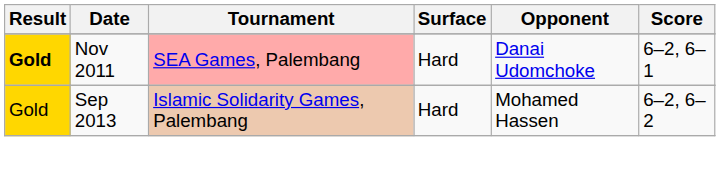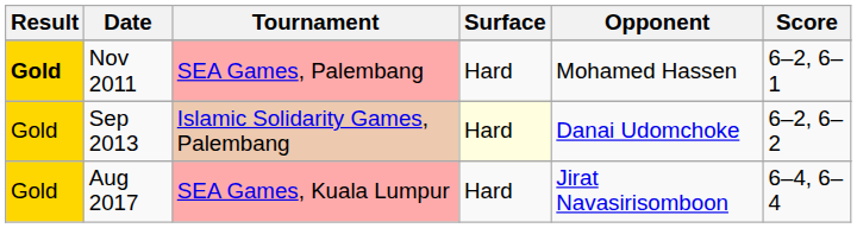 <table class="sortable wikitable">
 <tr>
 <th>Result</th>
 <th>Date</th>
 <th>Tournament</th>
 <th>Surface</th>
 <th>Opponent</th>
 <th class="unsortable">Score</th>
 </tr>
 <tr>
 </tr>
 <tr>
 <td style="background:gold;"><strong>Gold</strong></td>
 <td>Nov 2011</td>
 <td style="background:#FFAAAA"><a href='#'>SEA Games</a>, Palembang</td>
 <td>Hard</td>
-<td> <a href='#'>Danai Udomchoke</a></td>
+<td> Mohamed Hassen</td>
 <td>6–2, 6–1</td>
 </tr>
 <tr>
 </tr>
 <tr>
 <td style="background:gold;">Gold</td>
 <td>Sep 2013</td>
 <td style="background:#EDC9Af"><a href='#'>Islamic Solidarity Games</a>, Palembang</td>
-<td>Hard</td>
-<td> Mohamed Hassen</td>
+<td style="background: lightyellow;">Hard</td>
+<td> <a href='#'>Danai Udomchoke</a></td>
 <td>6–2, 6–2</td>
 </tr>
 <tr>
 </tr>
+<tr>
+<td style="background:gold;">Gold</td>
+<td>Aug 2017</td>
+<td style="background:#FFAAAA"><a href='#'>SEA Games</a>, Kuala Lumpur</td>
+<td>Hard</td>
+<td> <a href='#'>Jirat Navasirisomboon</a></td>
+<td>6–4, 6–4</td>
+</tr>
 </table>
